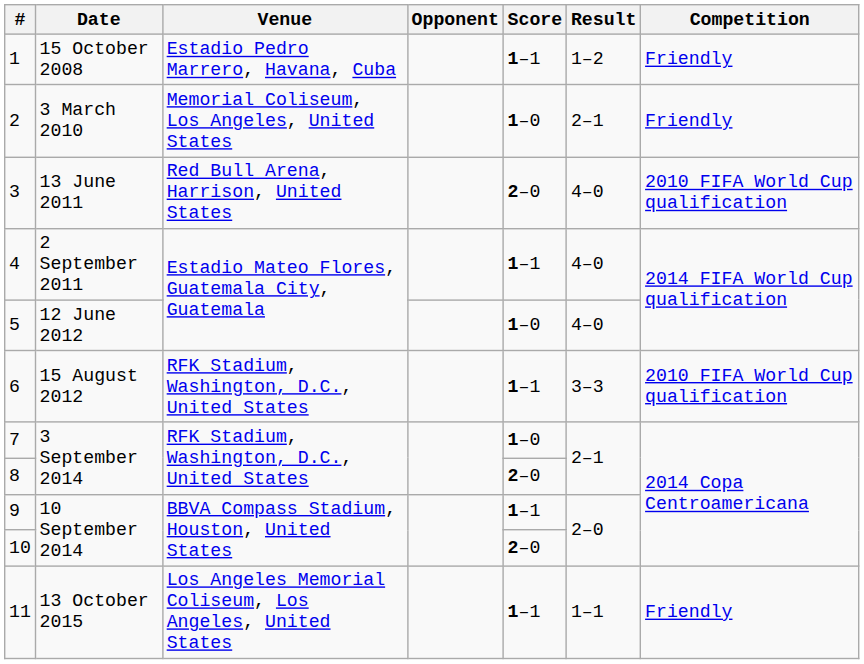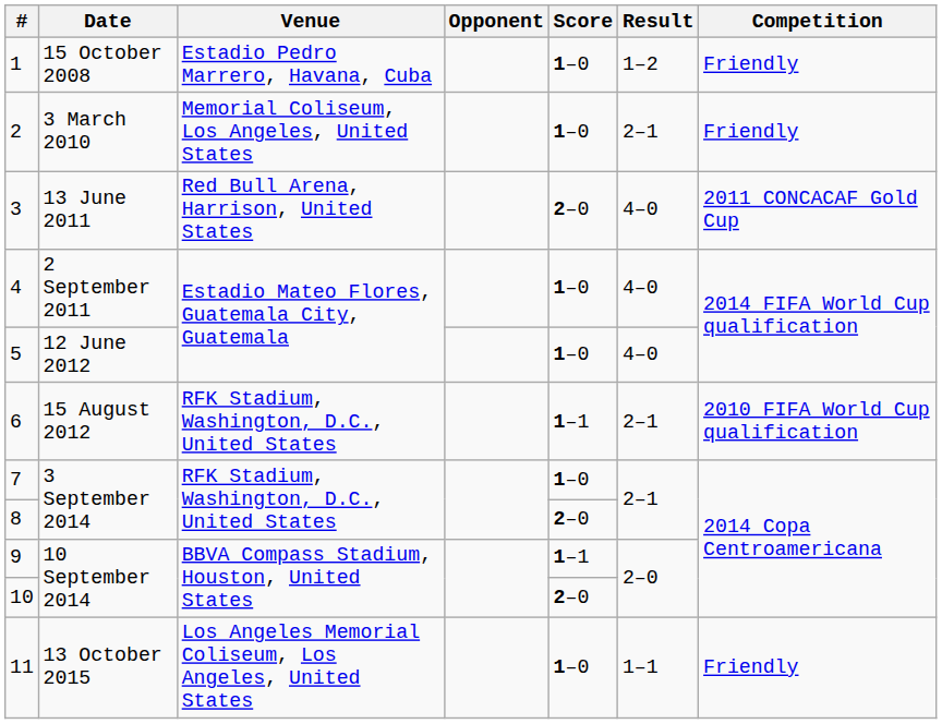 <table class="wikitable collapsible">
 <tr>
 <th>#</th>
 <th>Date</th>
 <th>Venue</th>
 <th>Opponent</th>
 <th>Score</th>
 <th>Result</th>
 <th>Competition</th>
 </tr>
 <tr>
 <td>1</td>
 <td>15 October 2008</td>
 <td><a href='#'>Estadio Pedro Marrero</a>, <a href='#'>Havana</a>, <a href='#'>Cuba</a></td>
 <td></td>
-<td><strong>1</strong>–1</td>
+<td><strong>1</strong>–0</td>
 <td>1–2</td>
 <td><a href='#'>Friendly</a></td>
 </tr>
 <tr>
 <td>2</td>
 <td>3 March 2010</td>
 <td><a href='#'>Memorial Coliseum</a>, <a href='#'>Los Angeles</a>, <a href='#'>United States</a></td>
 <td></td>
 <td><strong>1</strong>–0</td>
 <td>2–1</td>
 <td><a href='#'>Friendly</a></td>
 </tr>
 <tr>
 <td>3</td>
 <td>13 June 2011</td>
 <td><a href='#'>Red Bull Arena</a>, <a href='#'>Harrison</a>, <a href='#'>United States</a></td>
 <td></td>
 <td><strong>2</strong>–0</td>
 <td>4–0</td>
-<td><a href='#'>2010 FIFA World Cup qualification</a></td>
+<td><a href='#'>2011 CONCACAF Gold Cup</a></td>
 </tr>
 <tr>
 <td>4</td>
 <td>2 September 2011</td>
 <td rowspan=2><a href='#'>Estadio Mateo Flores</a>, <a href='#'>Guatemala City</a>, <a href='#'>Guatemala</a></td>
 <td></td>
-<td><strong>1</strong>–1</td>
+<td><strong>1</strong>–0</td>
 <td>4–0</td>
 <td rowspan=2><a href='#'>2014 FIFA World Cup qualification</a></td>
 </tr>
 <tr>
 <td>5</td>
 <td>12 June 2012</td>
 <td></td>
 <td><strong>1</strong>–0</td>
 <td>4–0</td>
 </tr>
 <tr>
 <td>6</td>
 <td>15 August 2012</td>
 <td><a href='#'>RFK Stadium</a>, <a href='#'>Washington, D.C.</a>, <a href='#'>United States</a></td>
 <td></td>
 <td><strong>1</strong>–1</td>
-<td>3–3</td>
+<td>2–1</td>
 <td><a href='#'>2010 FIFA World Cup qualification</a></td>
 </tr>
 <tr>
 <td>7</td>
 <td rowspan=2>3 September 2014</td>
 <td rowspan=2><a href='#'>RFK Stadium</a>, <a href='#'>Washington, D.C.</a>, <a href='#'>United States</a></td>
 <td rowspan=2></td>
 <td><strong>1</strong>–0</td>
 <td rowspan=2>2–1</td>
 <td rowspan=4><a href='#'>2014 Copa Centroamericana</a></td>
 </tr>
 <tr>
 <td>8</td>
 <td><strong>2</strong>–0</td>
 </tr>
 <tr>
 <td>9</td>
 <td rowspan=2>10 September 2014</td>
 <td rowspan=2><a href='#'>BBVA Compass Stadium</a>, <a href='#'>Houston</a>, <a href='#'>United States</a></td>
 <td rowspan=2></td>
 <td><strong>1</strong>–1</td>
 <td rowspan=2>2–0</td>
 </tr>
 <tr>
 <td>10</td>
 <td><strong>2</strong>–0</td>
 </tr>
 <tr>
 <td>11</td>
 <td rowspan=2>13 October 2015</td>
 <td rowspan=2><a href='#'>Los Angeles Memorial Coliseum</a>, <a href='#'>Los Angeles</a>, <a href='#'>United States</a></td>
 <td rowspan=2></td>
-<td><strong>1</strong>–1</td>
+<td><strong>1</strong>–0</td>
 <td rowspan=2>1–1</td>
 <td rowspan=4><a href='#'>Friendly</a></td>
 </tr>
 </table>
